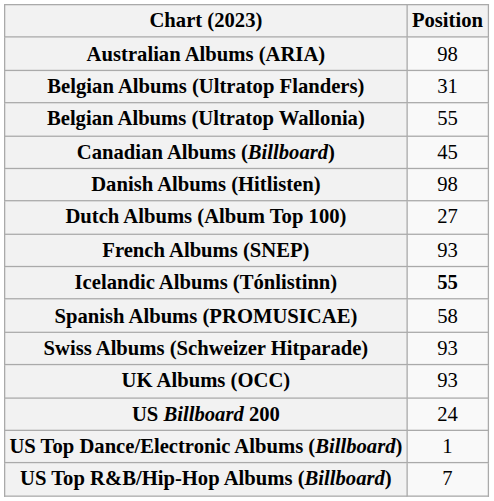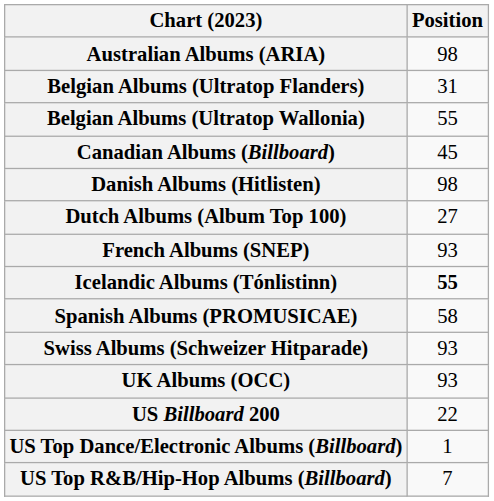 <table class="wikitable sortable plainrowheaders" style="text-align:center">
 <tr>
 <th scope="col">Chart (2023)</th>
 <th scope="col">Position</th>
 </tr>
 <tr>
 <th scope="row">Australian Albums (ARIA)</th>
 <td>98</td>
 </tr>
 <tr>
 <th scope="row">Belgian Albums (Ultratop Flanders)</th>
 <td>31</td>
 </tr>
 <tr>
 <th scope="row">Belgian Albums (Ultratop Wallonia)</th>
 <td>55</td>
 </tr>
 <tr>
 <th scope="row">Canadian Albums (<em>Billboard</em>)</th>
 <td>45</td>
 </tr>
 <tr>
 <th scope="row">Danish Albums (Hitlisten)</th>
 <td>98</td>
 </tr>
 <tr>
 <th scope="row">Dutch Albums (Album Top 100)</th>
 <td>27</td>
 </tr>
 <tr>
 <th scope="row">French Albums (SNEP)</th>
 <td>93</td>
 </tr>
 <tr>
 <th scope="row">Icelandic Albums (Tónlistinn)</th>
 <td><strong>55</strong></td>
 </tr>
 <tr>
 <th scope="row">Spanish Albums (PROMUSICAE)</th>
 <td>58</td>
 </tr>
 <tr>
 <th scope="row">Swiss Albums (Schweizer Hitparade)</th>
 <td>93</td>
 </tr>
 <tr>
 <th scope="row">UK Albums (OCC)</th>
 <td>93</td>
 </tr>
 <tr>
 <th scope="row">US <em>Billboard</em> 200</th>
-<td>24</td>
+<td>22</td>
 </tr>
 <tr>
 <th scope="row">US Top Dance/Electronic Albums (<em>Billboard</em>)</th>
 <td>1</td>
 </tr>
 <tr>
 <th scope="row">US Top R&B/Hip-Hop Albums (<em>Billboard</em>)</th>
 <td>7</td>
 </tr>
 </table>
